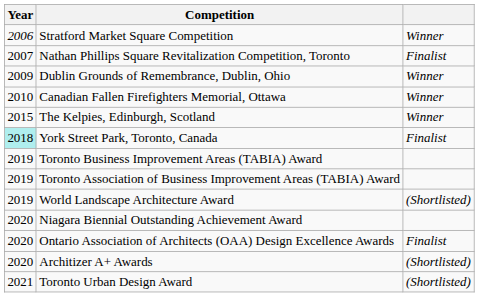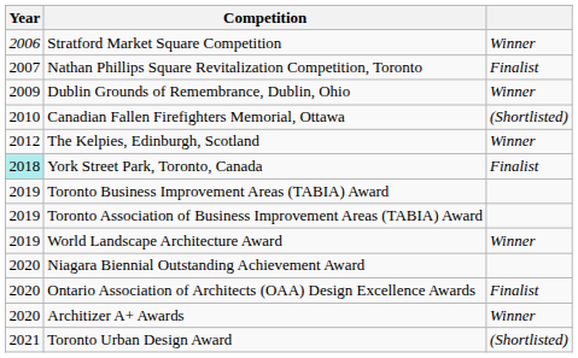 <table class="wikitable">
 <tr>
 <th>Year</th>
 <th>Competition</th>
 <th></th>
 </tr>
 <tr>
 <td><em>2006</em></td>
 <td>Stratford Market Square Competition</td>
 <td><em>Winner</em></td>
 </tr>
 <tr>
 <td>2007</td>
 <td>Nathan Phillips Square Revitalization Competition, Toronto</td>
 <td><em>Finalist</em></td>
 </tr>
 <tr>
 <td>2009</td>
 <td>Dublin Grounds of Remembrance, Dublin, Ohio</td>
 <td><em>Winner</em></td>
 </tr>
 <tr>
 <td>2010</td>
 <td>Canadian Fallen Firefighters Memorial, Ottawa</td>
-<td><em>Winner</em></td>
+<td><em>(Shortlisted)</em></td>
 </tr>
 <tr>
-<td>2015</td>
+<td>2012</td>
 <td>The Kelpies, Edinburgh, Scotland</td>
 <td><em>Winner</em></td>
 </tr>
 <tr>
 <td style="background: paleturquoise;">2018</td>
 <td>York Street Park, Toronto, Canada</td>
 <td><em>Finalist</em></td>
 </tr>
 <tr>
 <td>2019</td>
 <td>Toronto Business Improvement Areas (TABIA) Award</td>
 <td></td>
 </tr>
 <tr>
 <td>2019</td>
 <td>Toronto Association of Business Improvement Areas (TABIA) Award</td>
 <td></td>
 </tr>
 <tr>
 <td>2019</td>
 <td>World Landscape Architecture Award</td>
-<td><em>(Shortlisted)</em></td>
+<td><em>Winner</em></td>
 </tr>
 <tr>
 <td>2020</td>
 <td>Niagara Biennial Outstanding Achievement Award</td>
 <td></td>
 </tr>
 <tr>
 <td>2020</td>
 <td>Ontario Association of Architects (OAA) Design Excellence Awards</td>
 <td><em>Finalist</em></td>
 </tr>
 <tr>
 <td>2020</td>
 <td>Architizer A+ Awards</td>
-<td><em>(Shortlisted)</em></td>
+<td><em>Winner</em></td>
 </tr>
 <tr>
 <td>2021</td>
 <td>Toronto Urban Design Award</td>
 <td><em>(Shortlisted)</em></td>
 </tr>
 </table>
